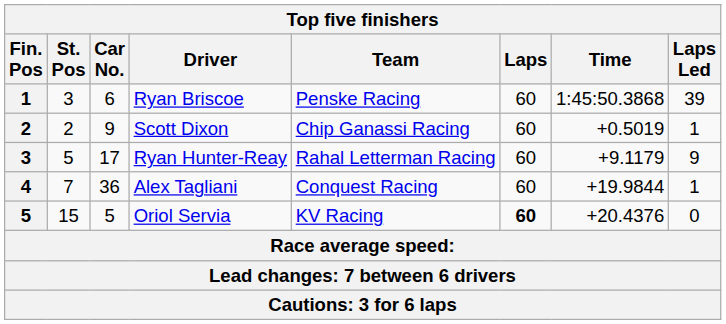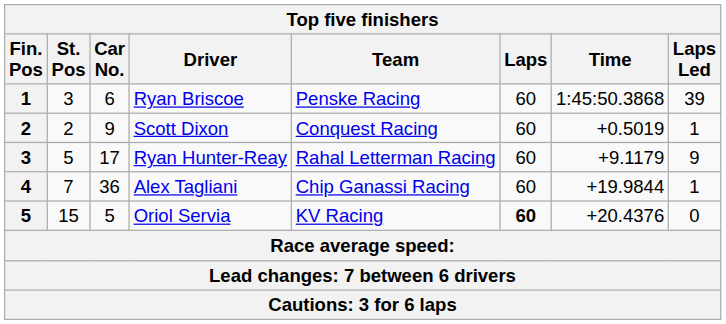 <table class="wikitable" style="font-size:95%;text-align:center">
 <tr>
 <th colspan=9>Top five finishers</th>
 </tr>
 <tr>
 <th>Fin.<br>Pos</th>
 <th>St.<br>Pos</th>
 <th>Car<br>No.</th>
 <th>Driver</th>
 <th>Team</th>
 <th>Laps</th>
 <th>Time</th>
 <th>Laps<br>Led</th>
 </tr>
 <tr>
 <th>1</th>
 <td>3</td>
 <td>6</td>
 <td style="text-align:left"> <a href='#'>Ryan Briscoe</a></td>
 <td style="text-align:left"><a href='#'>Penske Racing</a></td>
 <td>60</td>
 <td align=right>1:45:50.3868</td>
 <td>39</td>
 </tr>
 <tr>
 <th>2</th>
 <td>2</td>
 <td>9</td>
 <td style="text-align:left"> <a href='#'>Scott Dixon</a></td>
-<td style="text-align:left"><a href='#'>Chip Ganassi Racing</a></td>
+<td style="text-align:left"><a href='#'>Conquest Racing</a></td>
 <td>60</td>
 <td align=right>+0.5019</td>
 <td>1</td>
 </tr>
 <tr>
 <th>3</th>
 <td>5</td>
 <td>17</td>
 <td style="text-align:left"> <a href='#'>Ryan Hunter-Reay</a></td>
 <td style="text-align:left"><a href='#'>Rahal Letterman Racing</a></td>
 <td>60</td>
 <td align=right>+9.1179</td>
 <td>9</td>
 </tr>
 <tr>
 <th>4</th>
 <td>7</td>
 <td>36</td>
 <td style="text-align:left"> <a href='#'>Alex Tagliani</a></td>
-<td style="text-align:left"><a href='#'>Conquest Racing</a></td>
+<td style="text-align:left"><a href='#'>Chip Ganassi Racing</a></td>
 <td>60</td>
 <td align=right>+19.9844</td>
 <td>1</td>
 </tr>
 <tr>
 <th>5</th>
 <td>15</td>
 <td>5</td>
 <td style="text-align:left"> <a href='#'>Oriol Servia</a></td>
 <td style="text-align:left"><a href='#'>KV Racing</a></td>
 <td><strong>60</strong></td>
 <td align=right>+20.4376</td>
 <td>0</td>
 </tr>
 <tr>
 <th colspan=9>Race average speed: </th>
 </tr>
 <tr>
 <th colspan=9>Lead changes: 7 between 6 drivers</th>
 </tr>
 <tr>
 <th colspan=9>Cautions: 3 for 6 laps</th>
 </tr>
 </table>
